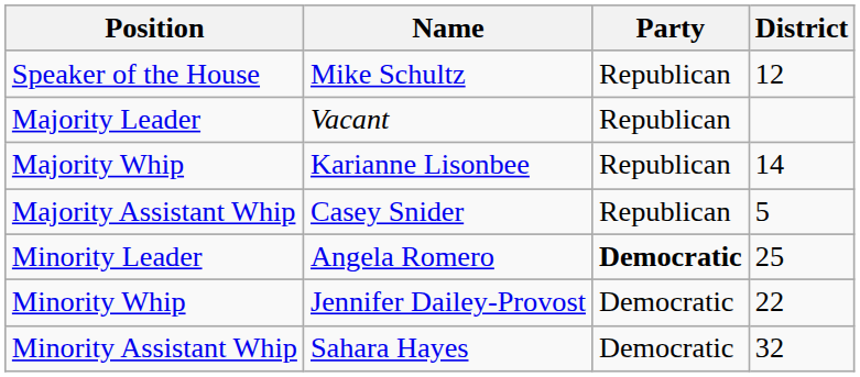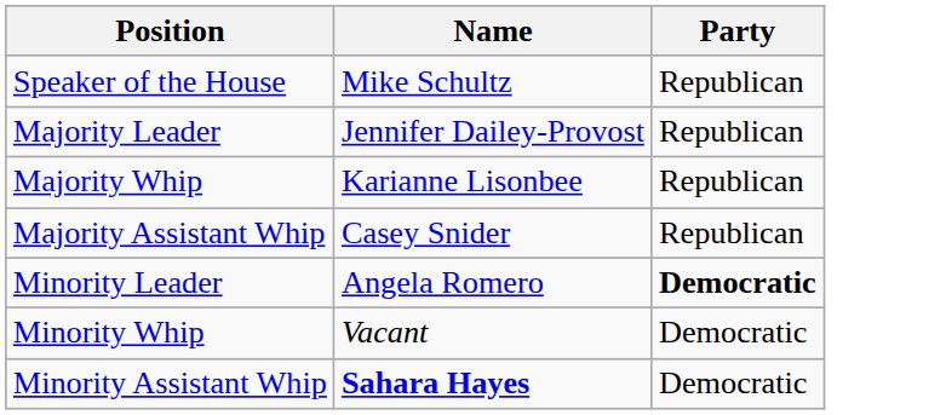 <table class="wikitable">
 <tr>
 <th>Position</th>
 <th>Name</th>
 <th>Party</th>
-<th>District</th>
 </tr>
 <tr>
 <td><a href='#'>Speaker of the House</a></td>
 <td><a href='#'>Mike Schultz</a></td>
 <td>Republican</td>
-<td>12</td>
 </tr>
 <tr>
 <td><a href='#'>Majority Leader</a></td>
-<td><em>Vacant</em></td>
+<td><a href='#'>Jennifer Dailey-Provost</a></td>
 <td>Republican</td>
-<td></td>
 </tr>
 <tr>
 <td><a href='#'>Majority Whip</a></td>
 <td><a href='#'>Karianne Lisonbee</a></td>
 <td>Republican</td>
-<td>14</td>
 </tr>
 <tr>
 <td><a href='#'>Majority Assistant Whip</a></td>
 <td><a href='#'>Casey Snider</a></td>
 <td>Republican</td>
-<td>5</td>
 </tr>
 <tr>
 <td><a href='#'>Minority Leader</a></td>
 <td><a href='#'>Angela Romero</a></td>
 <td><strong>Democratic</strong></td>
-<td>25</td>
 </tr>
 <tr>
 <td><a href='#'>Minority Whip</a></td>
-<td><a href='#'>Jennifer Dailey-Provost</a></td>
+<td><em>Vacant</em></td>
 <td>Democratic</td>
-<td>22</td>
 </tr>
 <tr>
 <td><a href='#'>Minority Assistant Whip</a></td>
-<td><a href='#'>Sahara Hayes</a></td>
+<td><strong><a href='#'>Sahara Hayes</a></strong></td>
 <td>Democratic</td>
-<td>32</td>
 </tr>
 </table>
